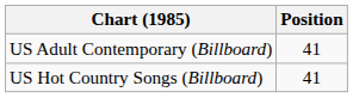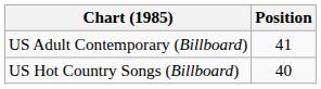 <table class="wikitable sortable">
 <tr>
 <th>Chart (1985)</th>
 <th>Position</th>
 </tr>
 <tr>
 <td>US Adult Contemporary (<em>Billboard</em>)</td>
 <td align="center">41</td>
 </tr>
 <tr>
 <td>US Hot Country Songs (<em>Billboard</em>)</td>
-<td align="center">41</td>
+<td align="center">40</td>
 </tr>
 </table>
